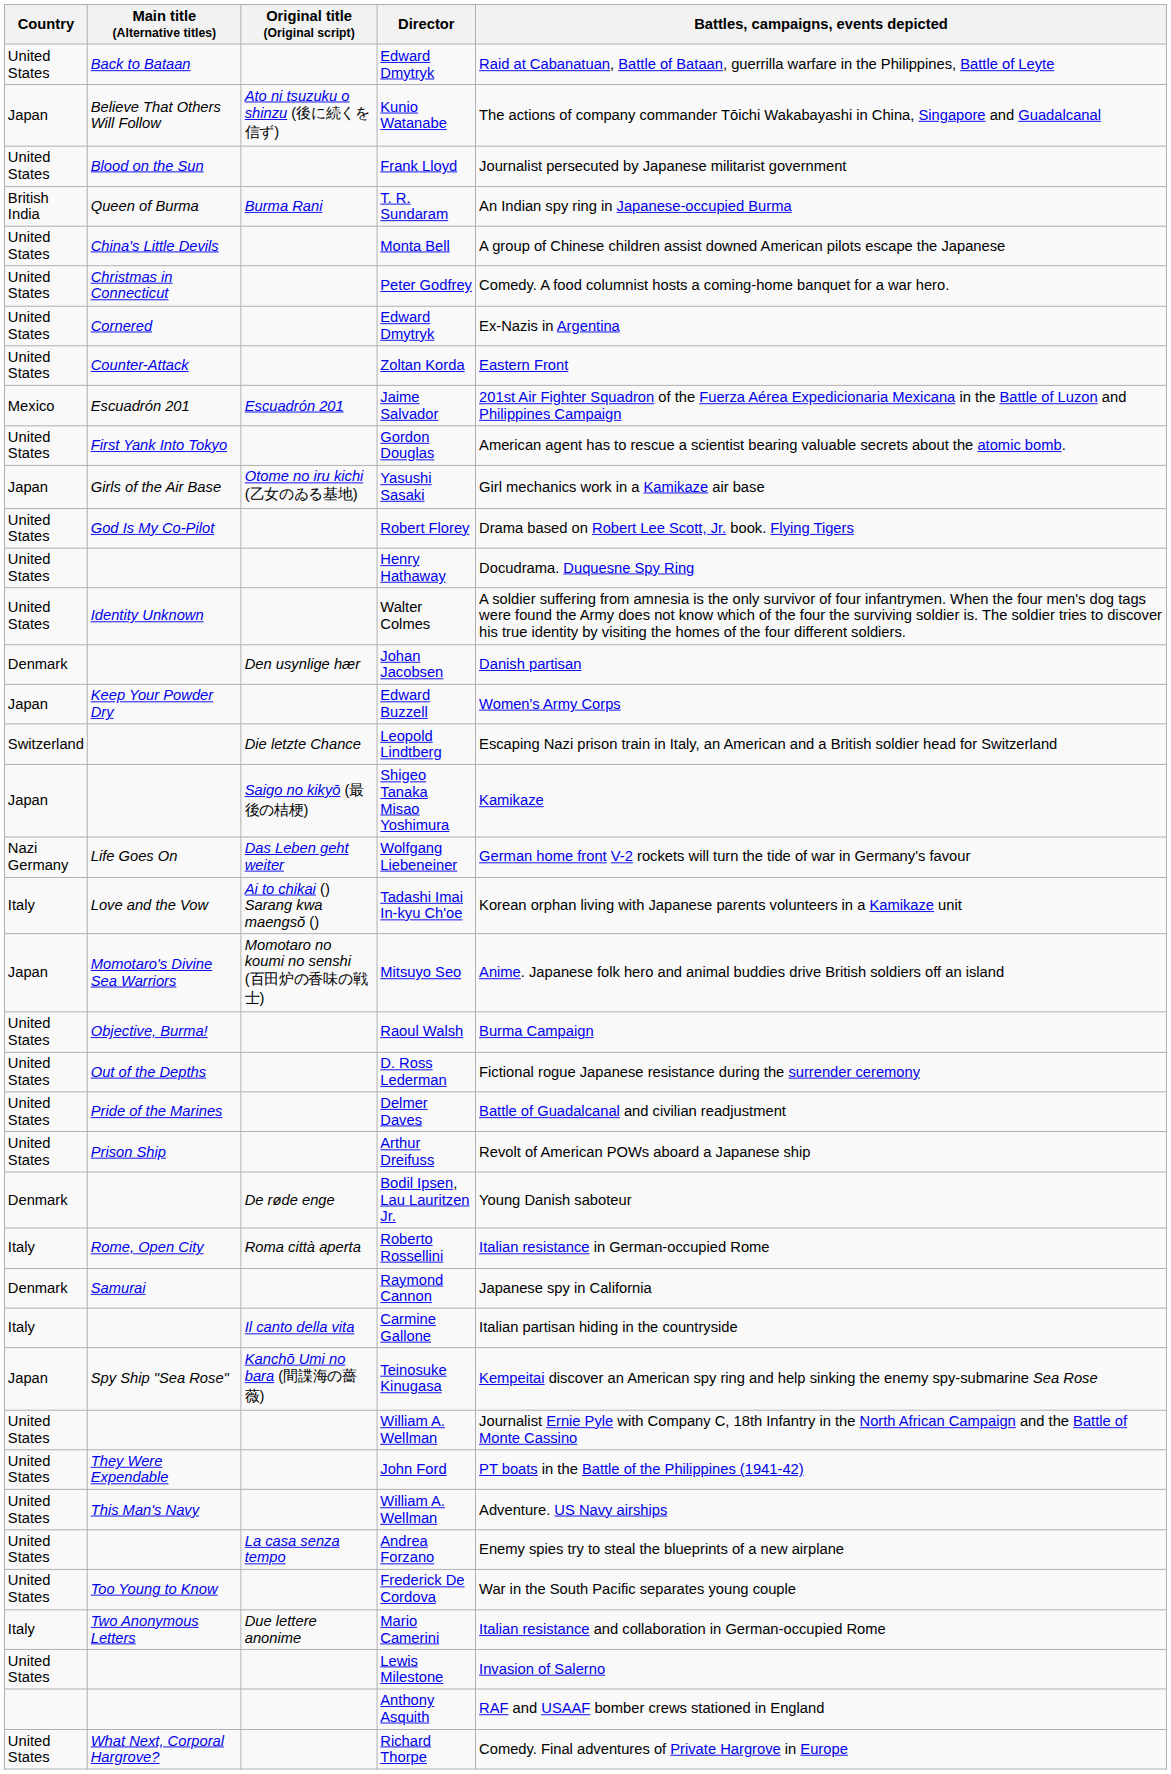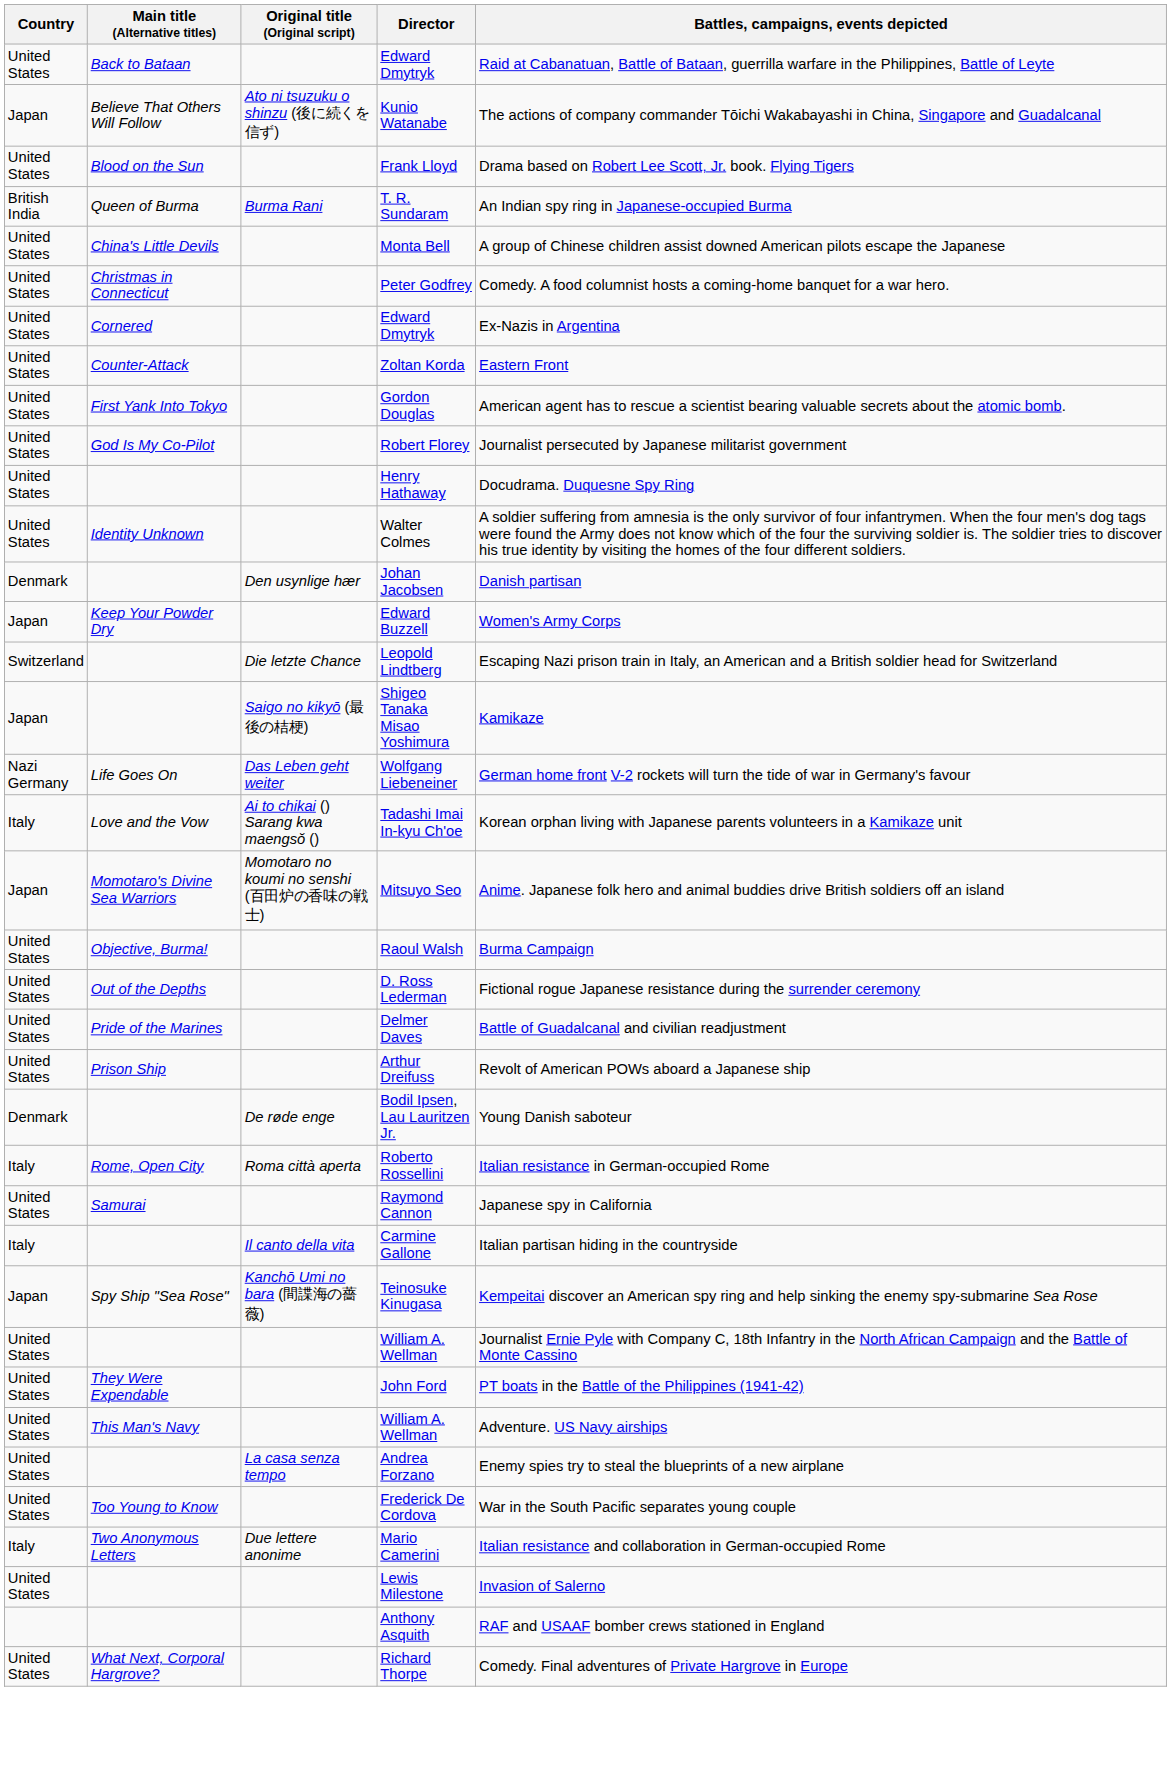 <table class="wikitable sortable" style="width:100%;">
 <tr>
 <th width= 80>Country</th>
 <th width=160>Main title<br><small>(Alternative titles)</small></th>
 <th width=140>Original title<br><small>(Original script)</small></th>
 <th width=100>Director</th>
 <th class="unsortable">Battles, campaigns, events depicted</th>
 </tr>
 <tr>
 <td>United States</td>
 <td><em><a href='#'>Back to Bataan</a></em></td>
 <td></td>
 <td><a href='#'>Edward Dmytryk</a></td>
 <td><a href='#'>Raid at Cabanatuan</a>, <a href='#'>Battle of Bataan</a>, guerrilla warfare in the Philippines, <a href='#'>Battle of Leyte</a></td>
 </tr>
 <tr>
 <td>Japan</td>
 <td><em>Believe That Others Will Follow</em> </td>
 <td><em><a href='#'>Ato ni tsuzuku o shinzu</a></em> (後に続くを信ず)</td>
 <td><a href='#'>Kunio Watanabe</a></td>
 <td>The actions of company commander Tōichi Wakabayashi in China, <a href='#'>Singapore</a> and <a href='#'>Guadalcanal</a></td>
 </tr>
 <tr>
 <td>United States</td>
 <td><em><a href='#'>Blood on the Sun</a></em></td>
 <td></td>
 <td><a href='#'>Frank Lloyd</a></td>
-<td>Journalist persecuted by Japanese militarist government </td>
+<td>Drama based on <a href='#'>Robert Lee Scott, Jr.</a> book. <a href='#'>Flying Tigers</a></td>
 </tr>
 <tr>
 <td>British India</td>
 <td><em>Queen of Burma</em> </td>
 <td><em><a href='#'>Burma Rani</a></em></td>
 <td><a href='#'>T. R. Sundaram</a></td>
 <td>An Indian spy ring in <a href='#'>Japanese-occupied Burma</a></td>
 </tr>
 <tr>
 <td>United States</td>
 <td><em><a href='#'>China's Little Devils</a></em></td>
 <td></td>
 <td><a href='#'>Monta Bell</a></td>
 <td>A group of Chinese children assist downed American pilots escape the Japanese</td>
 </tr>
 <tr>
 <td>United States</td>
 <td><em><a href='#'>Christmas in Connecticut</a></em></td>
 <td></td>
 <td><a href='#'>Peter Godfrey</a></td>
 <td>Comedy. A food columnist hosts a coming-home banquet for a war hero.</td>
 </tr>
 <tr>
 <td>United States</td>
 <td><em><a href='#'>Cornered</a></em></td>
 <td></td>
 <td><a href='#'>Edward Dmytryk</a></td>
 <td>Ex-Nazis in <a href='#'>Argentina</a></td>
 </tr>
 <tr>
 <td>United States</td>
 <td><em><a href='#'>Counter-Attack</a></em></td>
 <td></td>
 <td><a href='#'>Zoltan Korda</a></td>
 <td><a href='#'>Eastern Front</a></td>
 </tr>
 <tr>
-<td>Mexico</td>
-<td><em>Escuadrón 201</em></td>
-<td><em><a href='#'>Escuadrón 201</a></em></td>
-<td><a href='#'>Jaime Salvador</a></td>
-<td><a href='#'>201st Air Fighter Squadron</a> of the <a href='#'>Fuerza Aérea Expedicionaria Mexicana</a> in the <a href='#'>Battle of Luzon</a> and <a href='#'>Philippines Campaign</a></td>
-</tr>
-<tr>
 <td>United States</td>
 <td><em><a href='#'>First Yank Into Tokyo</a></em></td>
 <td></td>
 <td><a href='#'>Gordon Douglas</a></td>
 <td>American agent has to rescue a scientist bearing valuable secrets about the <a href='#'>atomic bomb</a>.</td>
 </tr>
 <tr>
-<td>Japan</td>
-<td><em>Girls of the Air Base</em> </td>
-<td><em><a href='#'>Otome no iru kichi</a></em> (乙女のゐる基地)</td>
-<td><a href='#'>Yasushi Sasaki</a></td>
-<td>Girl mechanics work in a <a href='#'>Kamikaze</a> air base</td>
-</tr>
-<tr>
 <td>United States</td>
 <td><em><a href='#'>God Is My Co-Pilot</a></em></td>
 <td></td>
 <td><a href='#'>Robert Florey</a></td>
-<td>Drama based on <a href='#'>Robert Lee Scott, Jr.</a> book. <a href='#'>Flying Tigers</a></td>
+<td>Journalist persecuted by Japanese militarist government </td>
 </tr>
 <tr>
 <td>United States</td>
 <td><em></em></td>
 <td></td>
 <td><a href='#'>Henry Hathaway</a></td>
 <td>Docudrama. <a href='#'>Duquesne Spy Ring</a></td>
 </tr>
 <tr>
 <td>United States</td>
 <td><a href='#'><em>Identity Unknown</em></a></td>
 <td></td>
 <td>Walter Colmes</td>
 <td>A soldier suffering from amnesia is the only survivor of four infantrymen. When the four men's dog tags were found the Army does not know which of the four the surviving soldier is.  The soldier tries to discover his true identity by visiting the homes of the four different soldiers.</td>
 </tr>
 <tr>
 <td>Denmark</td>
 <td><em></em></td>
 <td><em>Den usynlige hær</em></td>
 <td><a href='#'>Johan Jacobsen</a></td>
 <td><a href='#'>Danish partisan</a></td>
 </tr>
 <tr>
 <td>Japan</td>
 <td><em><a href='#'>Keep Your Powder Dry</a></em></td>
 <td></td>
 <td><a href='#'>Edward Buzzell</a></td>
 <td><a href='#'>Women's Army Corps</a></td>
 </tr>
 <tr>
 <td>Switzerland</td>
 <td><em></em></td>
 <td><em>Die letzte Chance</em></td>
 <td><a href='#'>Leopold Lindtberg</a></td>
 <td>Escaping Nazi prison train in Italy, an American and a British soldier head for Switzerland </td>
 </tr>
 <tr>
 <td>Japan</td>
 <td><em></em> </td>
 <td><em><a href='#'>Saigo no kikyō</a></em> (最後の桔梗)</td>
 <td><a href='#'>Shigeo Tanaka</a><br><a href='#'>Misao Yoshimura</a></td>
 <td><a href='#'>Kamikaze</a></td>
 </tr>
 <tr>
 <td>Nazi Germany</td>
 <td><em>Life Goes On</em></td>
 <td><em><a href='#'>Das Leben geht weiter</a></em></td>
 <td><a href='#'>Wolfgang Liebeneiner</a></td>
 <td><a href='#'>German home front</a> <a href='#'>V-2</a> rockets will turn the tide of war in Germany's favour</td>
 </tr>
 <tr>
 <td>Italy</td>
 <td><em>Love and the Vow</em> </td>
 <td><em><a href='#'>Ai to chikai</a></em> ()<br><em>Sarang kwa maengsŏ</em> ()</td>
 <td><a href='#'>Tadashi Imai</a><br><a href='#'>In-kyu Ch'oe</a></td>
 <td>Korean orphan living with Japanese parents volunteers in a <a href='#'>Kamikaze</a> unit</td>
 </tr>
 <tr>
 <td>Japan</td>
 <td><em><a href='#'>Momotaro's Divine Sea Warriors</a></em></td>
 <td><em>Momotaro no koumi no senshi</em> (百田炉の香味の戦士)</td>
 <td><a href='#'>Mitsuyo Seo</a></td>
 <td><a href='#'>Anime</a>. Japanese folk hero and animal buddies drive British soldiers off an island </td>
 </tr>
 <tr>
 <td>United States</td>
 <td><em><a href='#'>Objective, Burma!</a></em></td>
 <td></td>
 <td><a href='#'>Raoul Walsh</a></td>
 <td><a href='#'>Burma Campaign</a></td>
 </tr>
 <tr>
 <td>United States</td>
 <td><em><a href='#'>Out of the Depths</a></em></td>
 <td></td>
 <td><a href='#'>D. Ross Lederman</a></td>
 <td>Fictional rogue Japanese resistance during the  <a href='#'>surrender ceremony</a></td>
 </tr>
 <tr>
 <td>United States</td>
 <td><em><a href='#'>Pride of the Marines</a></em></td>
 <td></td>
 <td><a href='#'>Delmer Daves</a></td>
 <td><a href='#'>Battle of Guadalcanal</a> and civilian readjustment</td>
 </tr>
 <tr>
 <td>United States</td>
 <td><em><a href='#'>Prison Ship</a></em></td>
 <td></td>
 <td><a href='#'>Arthur Dreifuss</a></td>
 <td>Revolt of American POWs aboard a Japanese ship</td>
 </tr>
 <tr>
 <td>Denmark</td>
 <td><em></em></td>
 <td><em>De røde enge</em></td>
 <td><a href='#'>Bodil Ipsen</a>, <a href='#'>Lau Lauritzen Jr.</a></td>
 <td>Young Danish saboteur</td>
 </tr>
 <tr>
 <td>Italy</td>
 <td><em><a href='#'>Rome, Open City</a></em></td>
 <td><em>Roma città aperta</em></td>
 <td><a href='#'>Roberto Rossellini</a></td>
 <td><a href='#'>Italian resistance</a> in German-occupied Rome</td>
 </tr>
 <tr>
-<td>Denmark</td>
+<td>United States</td>
 <td><em><a href='#'>Samurai</a></em></td>
 <td></td>
 <td><a href='#'>Raymond Cannon</a></td>
 <td>Japanese spy in California</td>
 </tr>
 <tr>
 <td>Italy</td>
 <td><em></em></td>
 <td><em><a href='#'>Il canto della vita</a></em></td>
 <td><a href='#'>Carmine Gallone</a></td>
 <td>Italian partisan hiding in the countryside</td>
 </tr>
 <tr>
 <td>Japan</td>
 <td><em>Spy Ship "Sea Rose"</em></td>
 <td><em><a href='#'>Kanchō Umi no bara</a></em> (間諜海の薔薇)</td>
 <td><a href='#'>Teinosuke Kinugasa</a></td>
 <td><a href='#'>Kempeitai</a> discover an American spy ring and help sinking the enemy spy-submarine <em>Sea Rose</em></td>
 </tr>
 <tr>
 <td>United States</td>
 <td><em></em></td>
 <td></td>
 <td><a href='#'>William A. Wellman</a></td>
 <td>Journalist <a href='#'>Ernie Pyle</a> with Company C, 18th Infantry in the <a href='#'>North African Campaign</a> and the <a href='#'>Battle of Monte Cassino</a></td>
 </tr>
 <tr>
 <td>United States</td>
 <td><em><a href='#'>They Were Expendable</a></em></td>
 <td></td>
 <td><a href='#'>John Ford</a></td>
 <td><a href='#'>PT boats</a> in the <a href='#'>Battle of the Philippines (1941-42)</a></td>
 </tr>
 <tr>
 <td>United States</td>
 <td><em><a href='#'>This Man's Navy</a></em></td>
 <td></td>
 <td><a href='#'>William A. Wellman</a></td>
 <td>Adventure. <a href='#'>US Navy airships</a></td>
 </tr>
 <tr>
 <td>United States</td>
 <td><em></em> </td>
 <td><em><a href='#'>La casa senza tempo</a></em></td>
 <td><a href='#'>Andrea Forzano</a></td>
 <td>Enemy spies try to steal the blueprints of a new airplane </td>
 </tr>
 <tr>
 <td>United States</td>
 <td><em><a href='#'>Too Young to Know</a></em></td>
 <td></td>
 <td><a href='#'>Frederick De Cordova</a></td>
 <td>War in the South Pacific separates young couple</td>
 </tr>
 <tr>
 <td>Italy</td>
 <td><em><a href='#'>Two Anonymous Letters</a></em></td>
 <td><em>Due lettere anonime</em></td>
 <td><a href='#'>Mario Camerini</a></td>
 <td><a href='#'>Italian resistance</a> and collaboration in German-occupied Rome</td>
 </tr>
 <tr>
 <td>United States</td>
 <td><em></em></td>
 <td></td>
 <td><a href='#'>Lewis Milestone</a></td>
 <td><a href='#'>Invasion of Salerno</a></td>
 </tr>
 <tr>
 <td></td>
 <td><em></em></td>
 <td></td>
 <td><a href='#'>Anthony Asquith</a></td>
 <td><a href='#'>RAF</a> and <a href='#'>USAAF</a> bomber crews stationed in England</td>
 </tr>
 <tr>
 <td>United States</td>
 <td><em><a href='#'>What Next, Corporal Hargrove?</a></em></td>
 <td></td>
 <td><a href='#'>Richard Thorpe</a></td>
 <td>Comedy. Final adventures of <a href='#'>Private Hargrove</a> in <a href='#'>Europe</a></td>
 </tr>
 </table>
